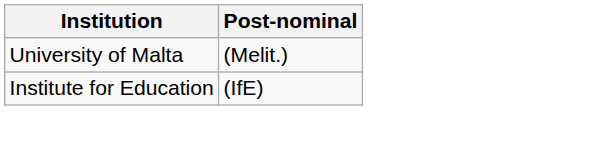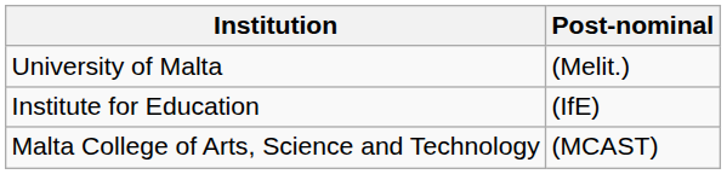 <table class="wikitable">
 <tr>
 <th>Institution</th>
 <th>Post-nominal</th>
 </tr>
 <tr>
 <td>University of Malta</td>
 <td>(Melit.)</td>
 </tr>
 <tr>
 <td>Institute for Education</td>
 <td>(IfE)</td>
 </tr>
+<tr>
+<td>Malta College of Arts, Science and Technology</td>
+<td>(MCAST)</td>
+</tr>
 </table>
